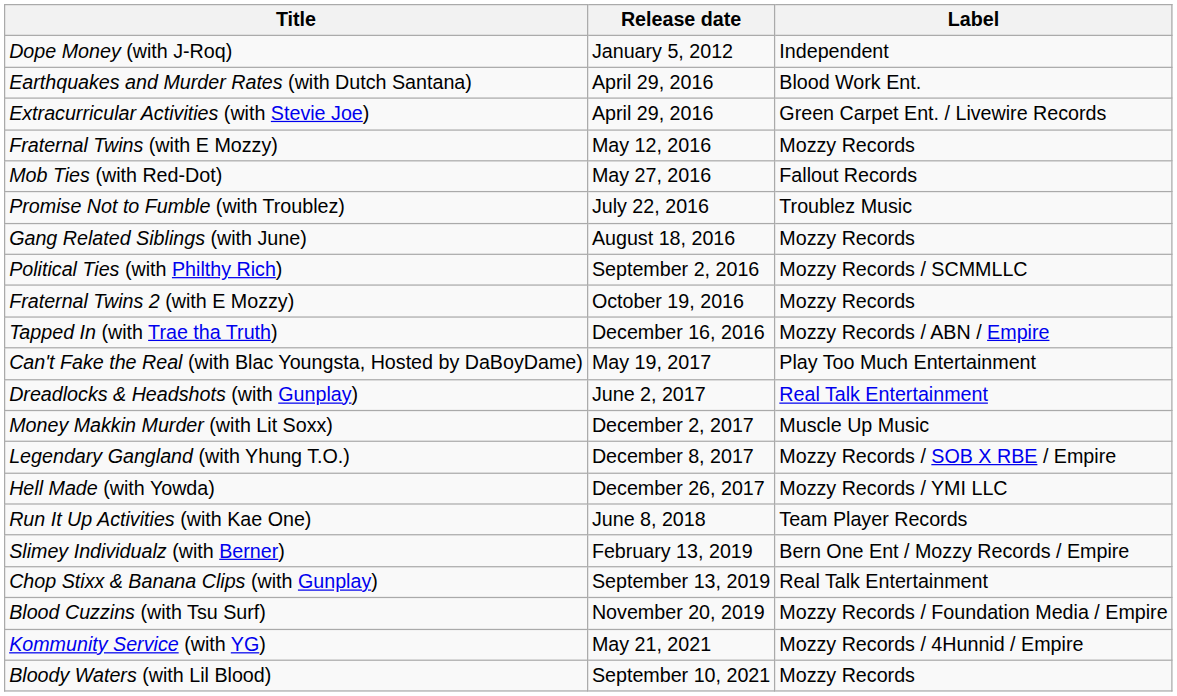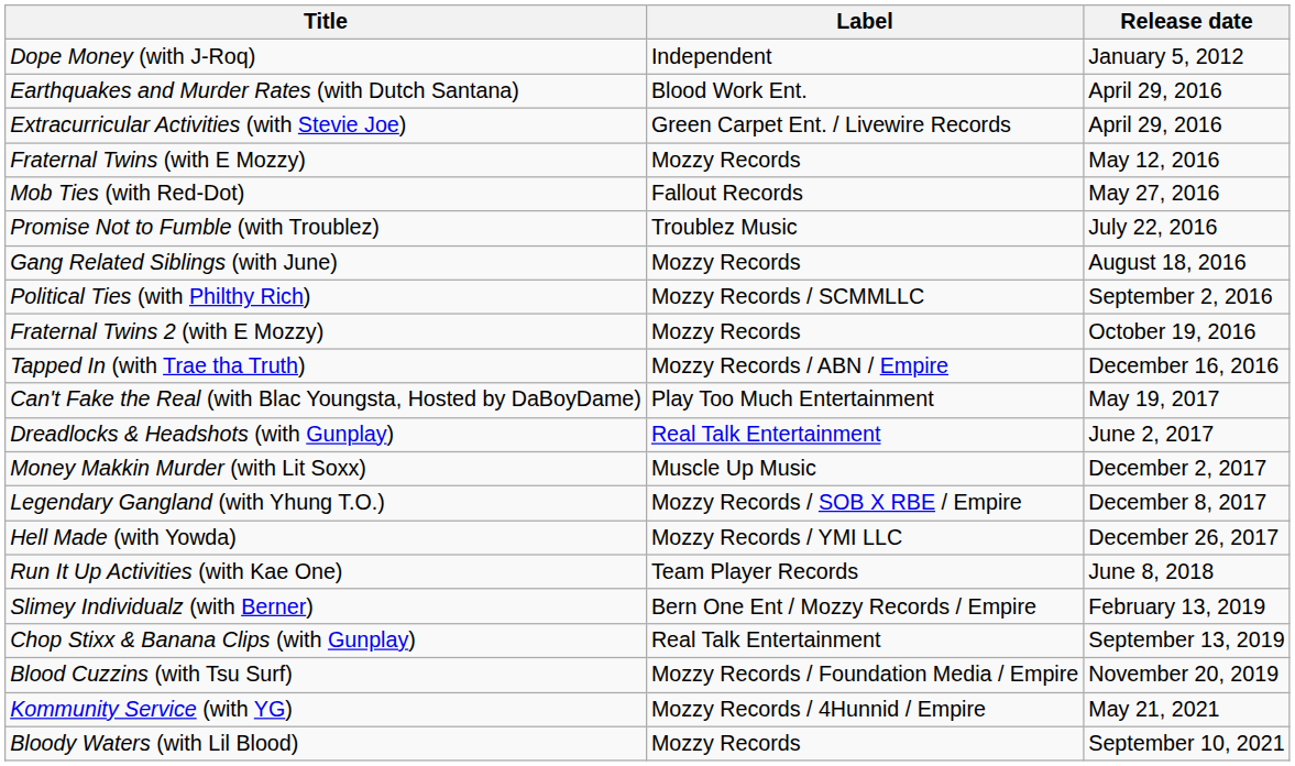 <table class="wikitable">
 <tr>
 <th>Title</th>
+<th>Label</th>
 <th>Release date</th>
-<th>Label</th>
 </tr>
 <tr>
 <td><em>Dope Money</em> (with J-Roq)</td>
+<td>Independent</td>
 <td>January 5, 2012</td>
-<td>Independent</td>
 </tr>
 <tr>
 <td><em>Earthquakes and Murder Rates</em> (with Dutch Santana)</td>
+<td>Blood Work Ent.</td>
 <td>April 29, 2016</td>
-<td>Blood Work Ent.</td>
 </tr>
 <tr>
 <td><em>Extracurricular Activities</em> (with <a href='#'>Stevie Joe</a>)</td>
+<td>Green Carpet Ent. / Livewire Records</td>
 <td>April 29, 2016</td>
-<td>Green Carpet Ent. / Livewire Records</td>
 </tr>
 <tr>
 <td><em>Fraternal Twins</em> (with E Mozzy)</td>
+<td>Mozzy Records</td>
 <td>May 12, 2016</td>
-<td>Mozzy Records</td>
 </tr>
 <tr>
 <td><em>Mob Ties</em> (with Red-Dot)</td>
+<td>Fallout Records</td>
 <td>May 27, 2016</td>
-<td>Fallout Records</td>
 </tr>
 <tr>
 <td><em>Promise Not to Fumble</em> (with Troublez)</td>
+<td>Troublez Music</td>
 <td>July 22, 2016</td>
-<td>Troublez Music</td>
 </tr>
 <tr>
 <td><em>Gang Related Siblings</em> (with June)</td>
+<td>Mozzy Records</td>
 <td>August 18, 2016</td>
-<td>Mozzy Records</td>
 </tr>
 <tr>
 <td><em>Political Ties</em> (with <a href='#'>Philthy Rich</a>)</td>
+<td>Mozzy Records / SCMMLLC</td>
 <td>September 2, 2016</td>
-<td>Mozzy Records / SCMMLLC</td>
 </tr>
 <tr>
 <td><em>Fraternal Twins 2</em> (with E Mozzy)</td>
+<td>Mozzy Records</td>
 <td>October 19, 2016</td>
-<td>Mozzy Records</td>
 </tr>
 <tr>
 <td><em>Tapped In</em> (with <a href='#'>Trae tha Truth</a>)</td>
+<td>Mozzy Records / ABN / <a href='#'>Empire</a></td>
 <td>December 16, 2016</td>
-<td>Mozzy Records / ABN / <a href='#'>Empire</a></td>
 </tr>
 <tr>
 <td><em>Can't Fake the Real</em> (with Blac Youngsta, Hosted by DaBoyDame)</td>
+<td>Play Too Much Entertainment</td>
 <td>May 19, 2017</td>
-<td>Play Too Much Entertainment</td>
 </tr>
 <tr>
 <td><em>Dreadlocks & Headshots</em> (with <a href='#'>Gunplay</a>)</td>
+<td><a href='#'>Real Talk Entertainment</a></td>
 <td>June 2, 2017</td>
-<td><a href='#'>Real Talk Entertainment</a></td>
 </tr>
 <tr>
 <td><em>Money Makkin Murder</em> (with Lit Soxx)</td>
+<td>Muscle Up Music</td>
 <td>December 2, 2017</td>
-<td>Muscle Up Music</td>
 </tr>
 <tr>
 <td><em>Legendary Gangland</em> (with Yhung T.O.)</td>
+<td>Mozzy Records / <a href='#'>SOB X RBE</a> / Empire</td>
 <td>December 8, 2017</td>
-<td>Mozzy Records / <a href='#'>SOB X RBE</a> / Empire</td>
 </tr>
 <tr>
 <td><em>Hell Made</em> (with Yowda)</td>
+<td>Mozzy Records / YMI LLC</td>
 <td>December 26, 2017</td>
-<td>Mozzy Records / YMI LLC</td>
 </tr>
 <tr>
 <td><em>Run It Up Activities</em> (with Kae One)</td>
+<td>Team Player Records</td>
 <td>June 8, 2018</td>
-<td>Team Player Records</td>
 </tr>
 <tr>
 <td><em>Slimey Individualz</em> (with <a href='#'>Berner</a>)</td>
+<td>Bern One Ent / Mozzy Records / Empire</td>
 <td>February 13, 2019</td>
-<td>Bern One Ent / Mozzy Records / Empire</td>
 </tr>
 <tr>
 <td><em>Chop Stixx & Banana Clips</em> (with <a href='#'>Gunplay</a>)</td>
+<td>Real Talk Entertainment</td>
 <td>September 13, 2019</td>
-<td>Real Talk Entertainment</td>
 </tr>
 <tr>
 <td><em>Blood Cuzzins</em> (with Tsu Surf)</td>
+<td>Mozzy Records / Foundation Media / Empire</td>
 <td>November 20, 2019</td>
-<td>Mozzy Records / Foundation Media / Empire</td>
 </tr>
 <tr>
 <td><em><a href='#'>Kommunity Service</a></em> (with <a href='#'>YG</a>)</td>
+<td>Mozzy Records / 4Hunnid / Empire</td>
 <td>May 21, 2021</td>
-<td>Mozzy Records / 4Hunnid / Empire</td>
 </tr>
 <tr>
 <td><em>Bloody Waters</em> (with Lil Blood)</td>
+<td>Mozzy Records</td>
 <td>September 10, 2021</td>
-<td>Mozzy Records</td>
 </tr>
 </table>
